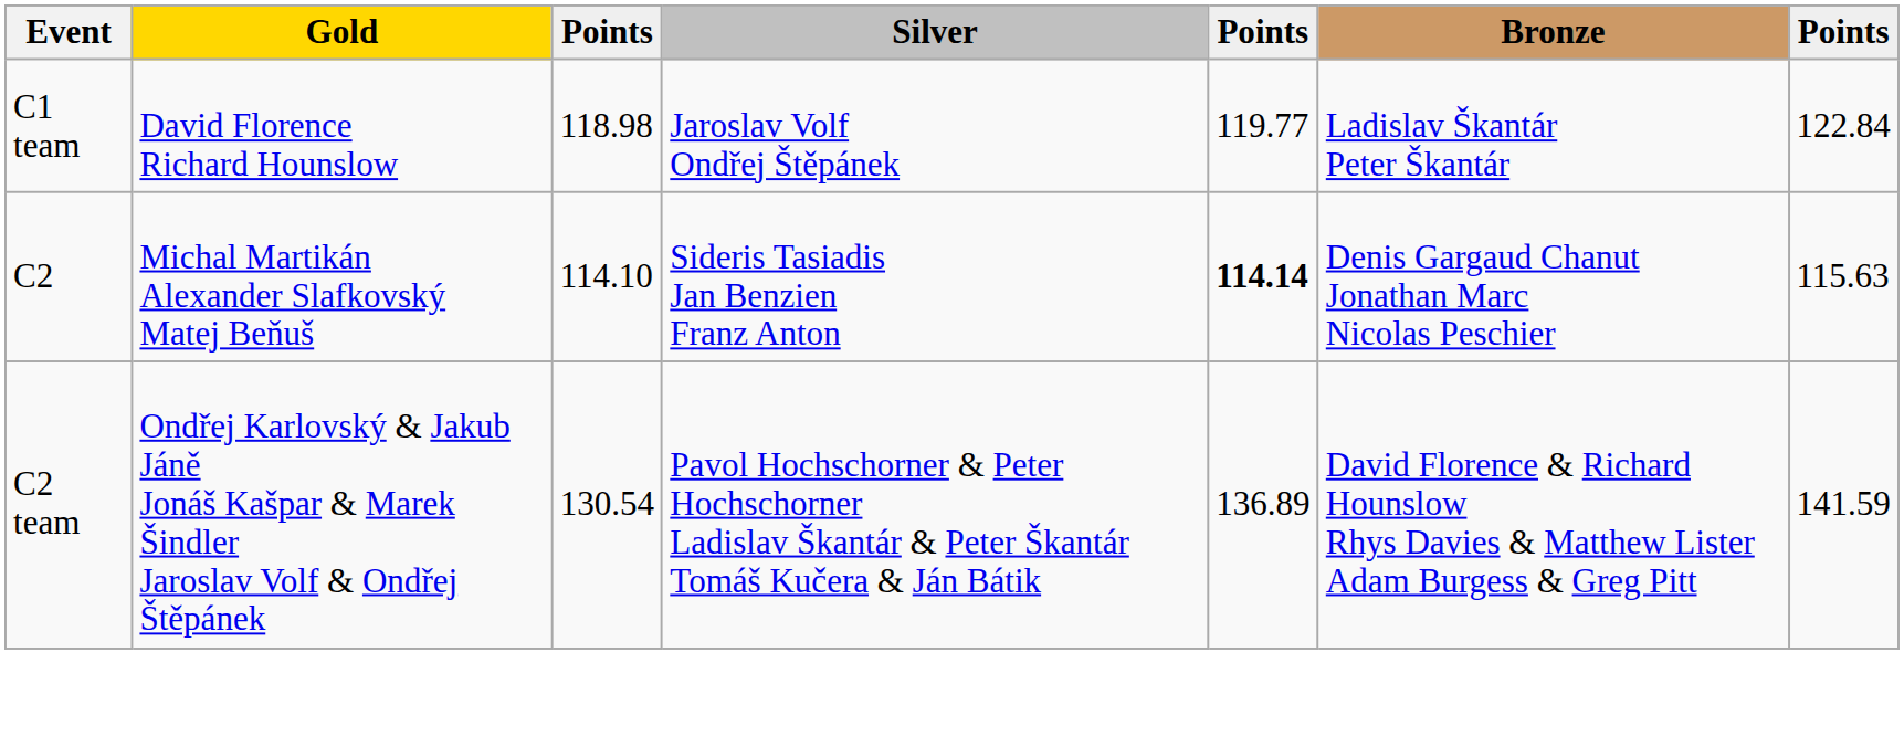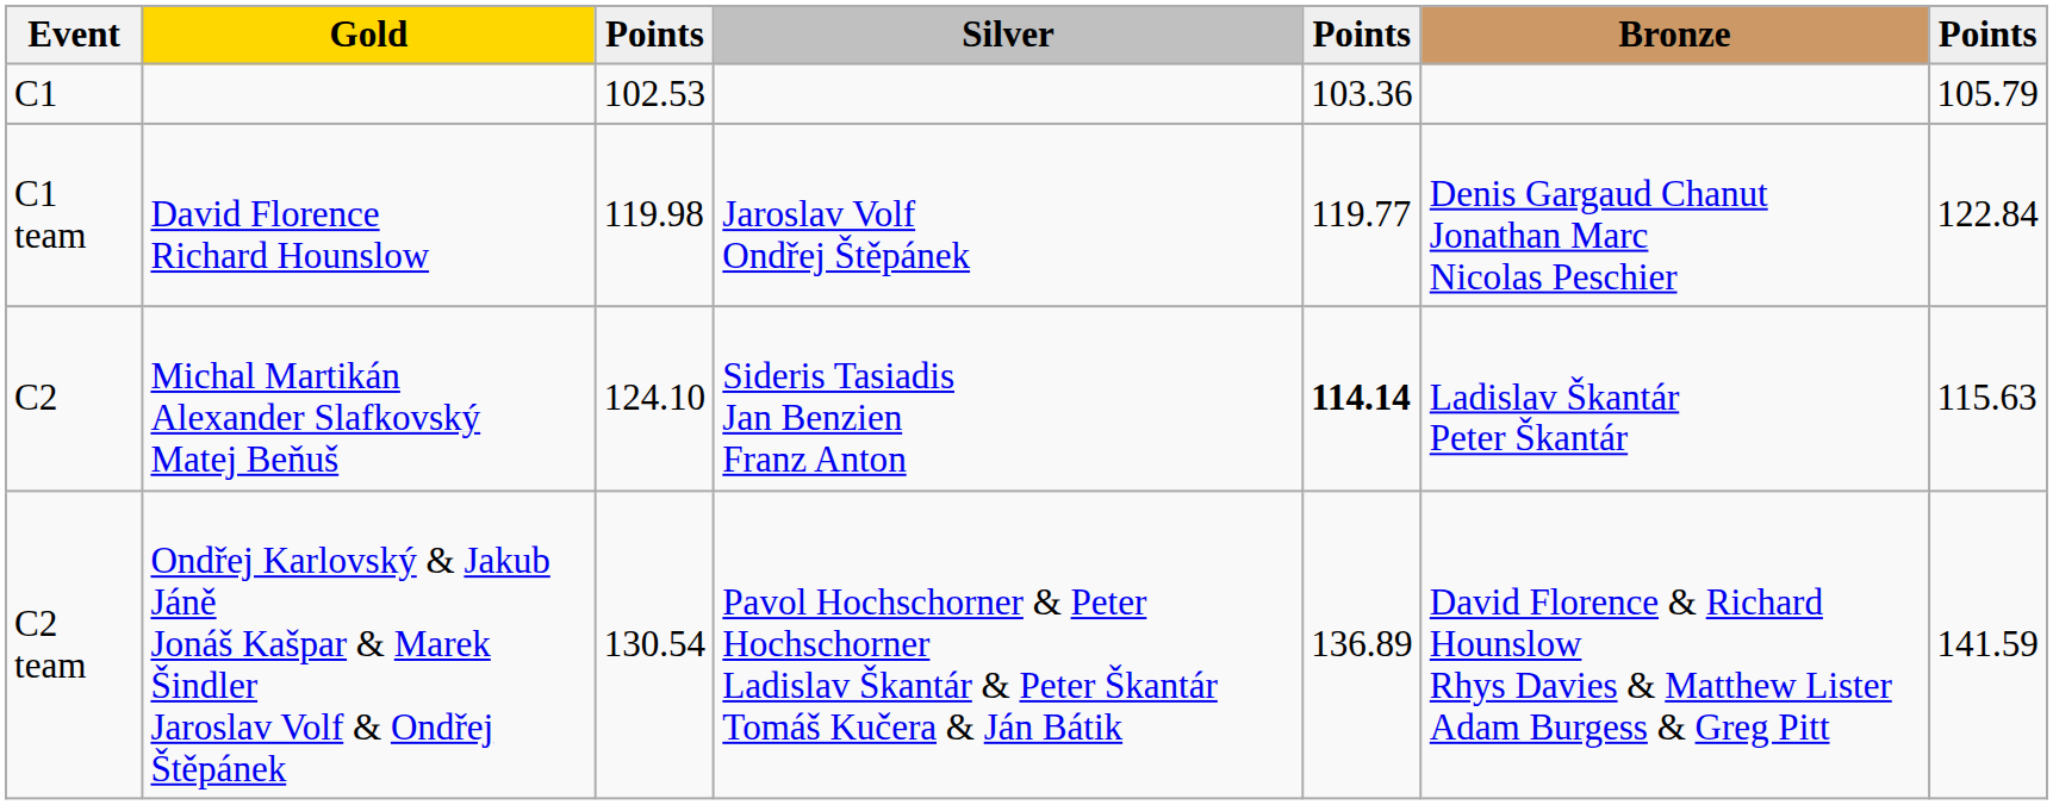 <table class="wikitable" width=100%>
 <tr>
 <th>Event</th>
 <td align=center bgcolor="gold"><strong>Gold</strong></td>
 <td align=center bgcolor="EFEFEF"><strong>Points</strong></td>
 <td align=center bgcolor="silver"><strong>Silver</strong></td>
 <td align=center bgcolor="EFEFEF"><strong>Points</strong></td>
 <td align=center bgcolor="CC9966"><strong>Bronze</strong></td>
 <td align=center bgcolor="EFEFEF"><strong>Points</strong></td>
 </tr>
 <tr>
+<td>C1</td>
+<td></td>
+<td>102.53</td>
+<td></td>
+<td>103.36</td>
+<td></td>
+<td>105.79</td>
+</tr>
+<tr>
 <td>C1 team</td>
 <td><br><a href='#'>David Florence</a><br><a href='#'>Richard Hounslow</a></td>
-<td>118.98</td>
+<td>119.98</td>
 <td><br><a href='#'>Jaroslav Volf</a><br><a href='#'>Ondřej Štěpánek</a></td>
 <td>119.77</td>
-<td><br><a href='#'>Ladislav Škantár</a><br><a href='#'>Peter Škantár</a></td>
+<td><br><a href='#'>Denis Gargaud Chanut</a><br><a href='#'>Jonathan Marc</a><br><a href='#'>Nicolas Peschier</a></td>
 <td>122.84</td>
 </tr>
 <tr>
 <td>C2</td>
 <td><br><a href='#'>Michal Martikán</a><br><a href='#'>Alexander Slafkovský</a><br><a href='#'>Matej Beňuš</a></td>
-<td>114.10</td>
+<td>124.10</td>
 <td><br><a href='#'>Sideris Tasiadis</a><br><a href='#'>Jan Benzien</a><br><a href='#'>Franz Anton</a></td>
 <td><strong>114.14</strong></td>
-<td><br><a href='#'>Denis Gargaud Chanut</a><br><a href='#'>Jonathan Marc</a><br><a href='#'>Nicolas Peschier</a></td>
+<td><br><a href='#'>Ladislav Škantár</a><br><a href='#'>Peter Škantár</a></td>
 <td>115.63</td>
 </tr>
 <tr>
 <td>C2 team</td>
 <td><br><a href='#'>Ondřej Karlovský</a> & <a href='#'>Jakub Jáně</a><br><a href='#'>Jonáš Kašpar</a> & <a href='#'>Marek Šindler</a><br><a href='#'>Jaroslav Volf</a> & <a href='#'>Ondřej Štěpánek</a></td>
 <td>130.54</td>
 <td><br><a href='#'>Pavol Hochschorner</a> & <a href='#'>Peter Hochschorner</a><br><a href='#'>Ladislav Škantár</a> & <a href='#'>Peter Škantár</a><br><a href='#'>Tomáš Kučera</a> & <a href='#'>Ján Bátik</a></td>
 <td>136.89</td>
 <td><br><a href='#'>David Florence</a> & <a href='#'>Richard Hounslow</a><br><a href='#'>Rhys Davies</a> & <a href='#'>Matthew Lister</a><br><a href='#'>Adam Burgess</a> & <a href='#'>Greg Pitt</a></td>
 <td>141.59</td>
 </tr>
 </table>
